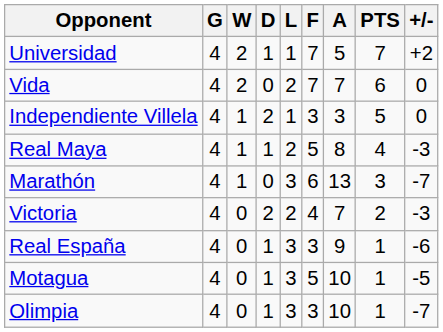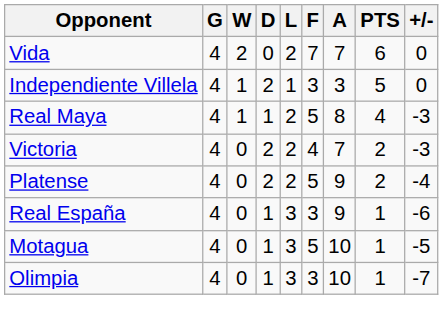 <table class="wikitable sortable">
 <tr>
 <th>Opponent</th>
 <th>G</th>
 <th>W</th>
 <th>D</th>
 <th>L</th>
 <th>F</th>
 <th>A</th>
 <th>PTS</th>
 <th>+/-</th>
-</tr>
-<tr>
-<td><a href='#'>Universidad</a></td>
-<td align="center">4</td>
-<td align="center">2</td>
-<td align="center">1</td>
-<td align="center">1</td>
-<td align="center">7</td>
-<td align="center">5</td>
-<td align="center">7</td>
-<td align="center">+2</td>
 </tr>
 <tr>
 <td><a href='#'>Vida</a></td>
 <td align="center">4</td>
 <td align="center">2</td>
 <td align="center">0</td>
 <td align="center">2</td>
 <td align="center">7</td>
 <td align="center">7</td>
 <td align="center">6</td>
 <td align="center">0</td>
 </tr>
 <tr>
 <td><a href='#'>Independiente Villela</a></td>
 <td align="center">4</td>
 <td align="center">1</td>
 <td align="center">2</td>
 <td align="center">1</td>
 <td align="center">3</td>
 <td align="center">3</td>
 <td align="center">5</td>
 <td align="center">0</td>
 </tr>
 <tr>
 <td><a href='#'>Real Maya</a></td>
 <td align="center">4</td>
 <td align="center">1</td>
 <td align="center">1</td>
 <td align="center">2</td>
 <td align="center">5</td>
 <td align="center">8</td>
 <td align="center">4</td>
 <td align="center">-3</td>
 </tr>
 <tr>
-<td><a href='#'>Marathón</a></td>
-<td align="center">4</td>
-<td align="center">1</td>
-<td align="center">0</td>
-<td align="center">3</td>
-<td align="center">6</td>
-<td align="center">13</td>
-<td align="center">3</td>
-<td align="center">-7</td>
-</tr>
-<tr>
 <td><a href='#'>Victoria</a></td>
 <td align="center">4</td>
 <td align="center">0</td>
 <td align="center">2</td>
 <td align="center">2</td>
 <td align="center">4</td>
 <td align="center">7</td>
 <td align="center">2</td>
 <td align="center">-3</td>
+</tr>
+<tr>
+<td><a href='#'>Platense</a></td>
+<td align="center">4</td>
+<td align="center">0</td>
+<td align="center">2</td>
+<td align="center">2</td>
+<td align="center">5</td>
+<td align="center">9</td>
+<td align="center">2</td>
+<td align="center">-4</td>
 </tr>
 <tr>
 <td><a href='#'>Real España</a></td>
 <td align="center">4</td>
 <td align="center">0</td>
 <td align="center">1</td>
 <td align="center">3</td>
 <td align="center">3</td>
 <td align="center">9</td>
 <td align="center">1</td>
 <td align="center">-6</td>
 </tr>
 <tr>
 <td><a href='#'>Motagua</a></td>
 <td align="center">4</td>
 <td align="center">0</td>
 <td align="center">1</td>
 <td align="center">3</td>
 <td align="center">5</td>
 <td align="center">10</td>
 <td align="center">1</td>
 <td align="center">-5</td>
 </tr>
 <tr>
 <td><a href='#'>Olimpia</a></td>
 <td align="center">4</td>
 <td align="center">0</td>
 <td align="center">1</td>
 <td align="center">3</td>
 <td align="center">3</td>
 <td align="center">10</td>
 <td align="center">1</td>
 <td align="center">-7</td>
 </tr>
 </table>
